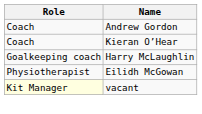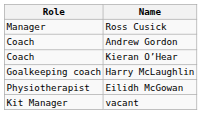 <table class="wikitable">
 <tr>
 <th>Role</th>
 <th>Name</th>
+</tr>
+<tr>
+<td>Manager</td>
+<td> Ross Cusick</td>
 </tr>
 <tr>
 <td>Coach</td>
 <td> Andrew Gordon</td>
 </tr>
 <tr>
 <td>Coach</td>
 <td> Kieran O’Hear</td>
 </tr>
 <tr>
 <td>Goalkeeping coach</td>
 <td> Harry McLaughlin</td>
 </tr>
 <tr>
 <td>Physiotherapist</td>
 <td>  Eilidh McGowan</td>
 </tr>
 <tr>
-<td style="background: lightyellow;">Kit Manager</td>
+<td>Kit Manager</td>
 <td> vacant</td>
 </tr>
 </table>
